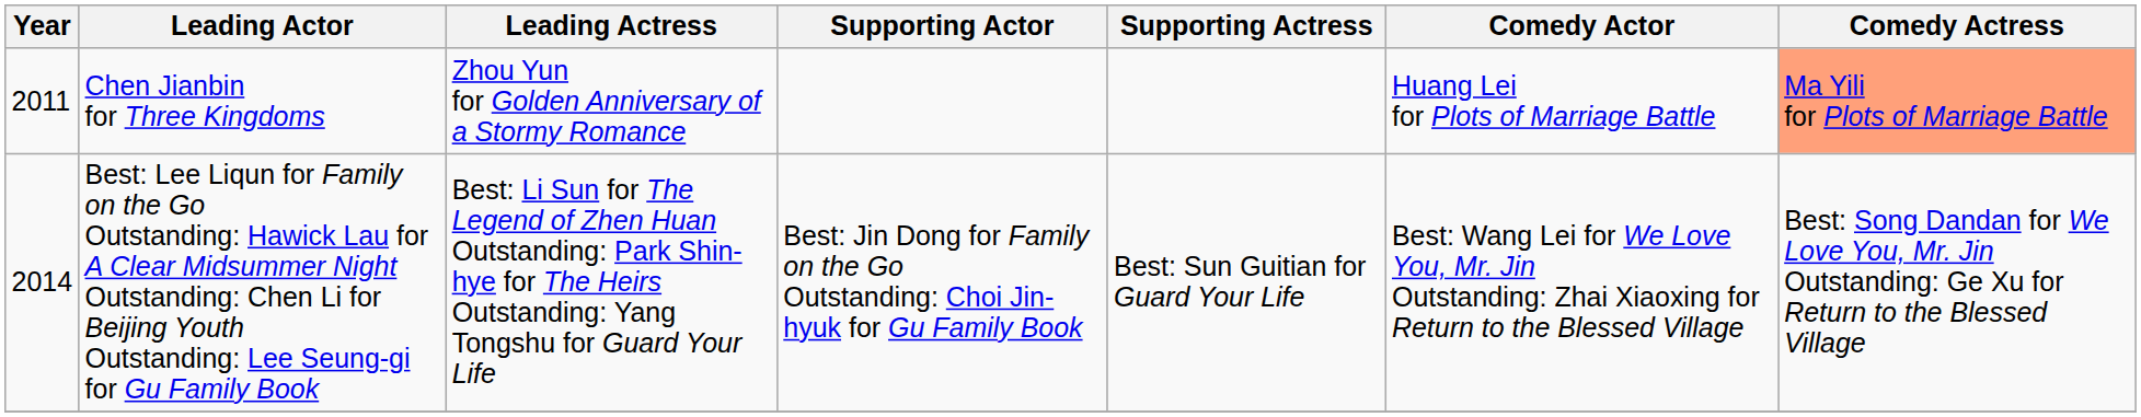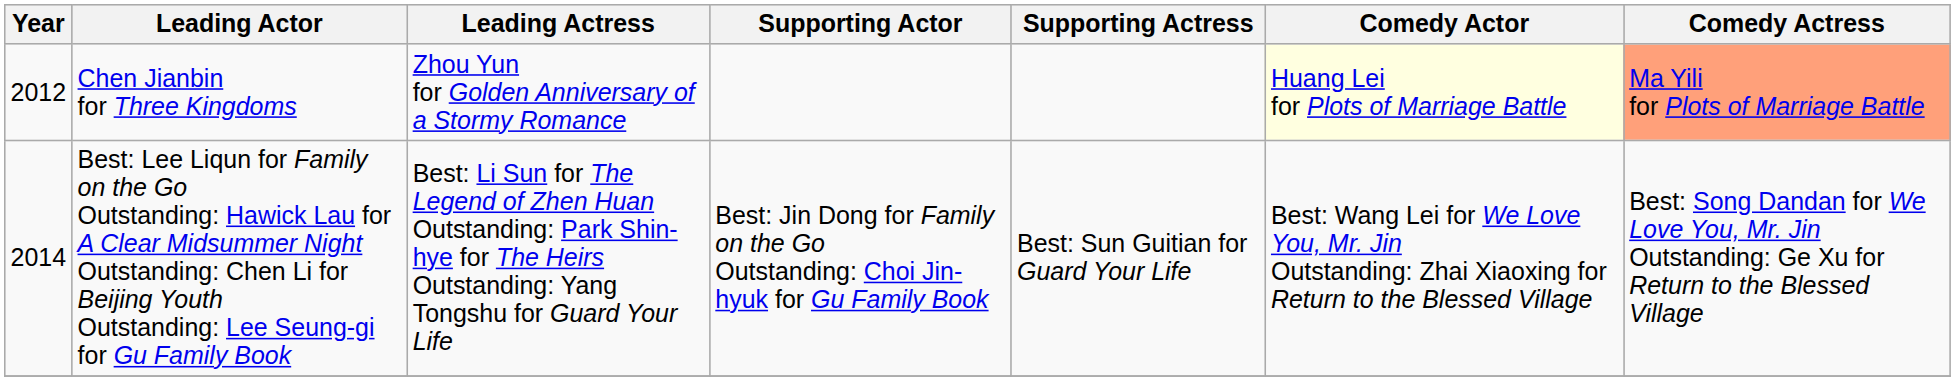 <table class="wikitable">
 <tr>
 <th>Year</th>
 <th>Leading Actor</th>
 <th>Leading Actress</th>
 <th>Supporting Actor</th>
 <th>Supporting Actress</th>
 <th>Comedy Actor</th>
 <th>Comedy Actress</th>
 </tr>
 <tr>
-<td>2011</td>
+<td>2012</td>
 <td> <a href='#'>Chen Jianbin</a> <br> for <em><a href='#'>Three Kingdoms</a></em></td>
 <td> <a href='#'>Zhou Yun</a> <br> for <em><a href='#'>Golden Anniversary of a Stormy Romance</a></em></td>
 <td></td>
 <td></td>
-<td> <a href='#'>Huang Lei</a> <br> for <em><a href='#'>Plots of Marriage Battle</a></em></td>
+<td style="background: lightyellow;"> <a href='#'>Huang Lei</a> <br> for <em><a href='#'>Plots of Marriage Battle</a></em></td>
 <td style="background: lightsalmon;"> <a href='#'>Ma Yili</a> <br> for <em><a href='#'>Plots of Marriage Battle</a></em></td>
 </tr>
 <tr>
 <td>2014</td>
 <td>Best:  Lee Liqun for <em>Family on the Go</em> <br> Outstanding:  <a href='#'>Hawick Lau</a> for <em><a href='#'>A Clear Midsummer Night</a></em> <br> Outstanding:  Chen Li for <em>Beijing Youth</em> <br> Outstanding:  <a href='#'>Lee Seung-gi</a> for <em><a href='#'>Gu Family Book</a></em></td>
 <td>Best:  <a href='#'>Li Sun</a> for <em><a href='#'>The Legend of Zhen Huan</a></em> <br> Outstanding:  <a href='#'>Park Shin-hye</a> for <em><a href='#'>The Heirs</a></em> <br> Outstanding:  Yang Tongshu for <em>Guard Your Life</em></td>
 <td>Best:  Jin Dong for <em>Family on the Go</em> <br> Outstanding:  <a href='#'>Choi Jin-hyuk</a> for <em><a href='#'>Gu Family Book</a></em></td>
 <td>Best:  Sun Guitian for <em>Guard Your Life</em></td>
 <td>Best:  Wang Lei for <em><a href='#'>We Love You, Mr. Jin</a></em> <br> Outstanding:  Zhai Xiaoxing for <em>Return to the Blessed Village</em></td>
 <td>Best:  <a href='#'>Song Dandan</a> for <em><a href='#'>We Love You, Mr. Jin</a></em> <br> Outstanding:  Ge Xu for <em>Return to the Blessed Village</em></td>
 </tr>
 <tr>
 </tr>
 </table>
